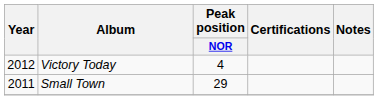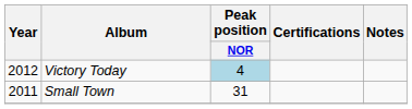 <table class="wikitable plainrowheaders" style="text-align:center;">
 <tr>
 <th scope="col" rowspan="2">Year</th>
 <th scope="col" rowspan="2" style="width:12em;">Album</th>
 <th scope="col">Peak position</th>
 <th scope="col" rowspan="2">Certifications</th>
 <th scope="col" rowspan="2">Notes</th>
 </tr>
 <tr>
 <th scope="col" style="width:3em;font-size:85%;"><a href='#'>NOR</a><br></th>
 </tr>
 <tr>
 <td>2012</td>
 <td style="text-align:left;"><em>Victory Today</em></td>
-<td>4</td>
+<td style="background: lightblue;">4</td>
 <td style="text-align:left;"></td>
 <td style="text-align:left;"></td>
 </tr>
 <tr>
 <td>2011</td>
 <td style="text-align:left;"><em>Small Town</em></td>
-<td>29</td>
+<td>31</td>
 <td style="text-align:left;"></td>
 <td style="text-align:left;"></td>
 </tr>
 <tr>
 </tr>
 </table>
